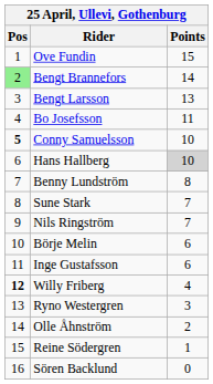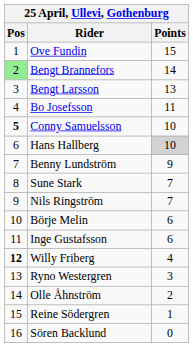 <table class="wikitable">
 <tr>
 <th colspan="6">25 April, <a href='#'>Ullevi</a>, <a href='#'>Gothenburg</a></th>
 </tr>
 <tr>
 <th width=20>Pos</th>
 <th width=160>Rider</th>
 <th width=30>Points</th>
 </tr>
 <tr align=center >
 <td>1</td>
 <td align=left><a href='#'>Ove Fundin</a></td>
 <td>15</td>
 </tr>
 <tr align=center >
 <td style="background: lightgreen;">2</td>
 <td align=left><a href='#'>Bengt Brannefors</a></td>
 <td>14</td>
 </tr>
 <tr align=center >
 <td>3</td>
 <td align=left><a href='#'>Bengt Larsson</a></td>
 <td>13</td>
 </tr>
 <tr align=center >
 <td>4</td>
 <td align=left><a href='#'>Bo Josefsson</a></td>
 <td>11</td>
 </tr>
 <tr align=center >
 <td><strong>5</strong></td>
 <td align=left><a href='#'>Conny Samuelsson</a></td>
 <td>10</td>
 </tr>
 <tr align=center >
 <td>6</td>
 <td align=left>Hans Hallberg</td>
 <td style="background: lightgrey;">10</td>
 </tr>
 <tr align=center >
 <td>7</td>
 <td align=left>Benny Lundström</td>
-<td>8</td>
+<td>9</td>
 </tr>
 <tr align=center >
 <td>8</td>
 <td align=left>Sune Stark</td>
 <td>7</td>
 </tr>
 <tr align=center>
 <td>9</td>
 <td align=left>Nils Ringström</td>
 <td>7</td>
 </tr>
 <tr align=center>
 <td>10</td>
 <td align=left>Börje Melin</td>
 <td>6</td>
 </tr>
 <tr align=center>
 <td>11</td>
 <td align=left>Inge Gustafsson</td>
 <td>6</td>
 </tr>
 <tr align=center>
 <td><strong>12</strong></td>
 <td align=left>Willy Friberg</td>
 <td>4</td>
 </tr>
 <tr align=center>
 <td>13</td>
 <td align=left>Ryno Westergren</td>
 <td>3</td>
 </tr>
 <tr align=center>
 <td>14</td>
 <td align=left>Olle Åhnström</td>
 <td>2</td>
 </tr>
 <tr align=center>
 <td>15</td>
 <td align=left>Reine Södergren</td>
 <td>1</td>
 </tr>
 <tr align=center>
 <td>16</td>
 <td align=left>Sören Backlund</td>
 <td>0</td>
 </tr>
 </table>
